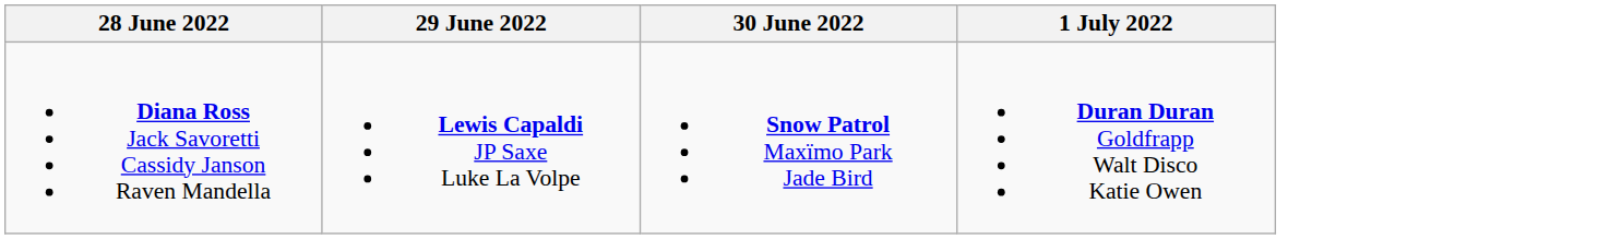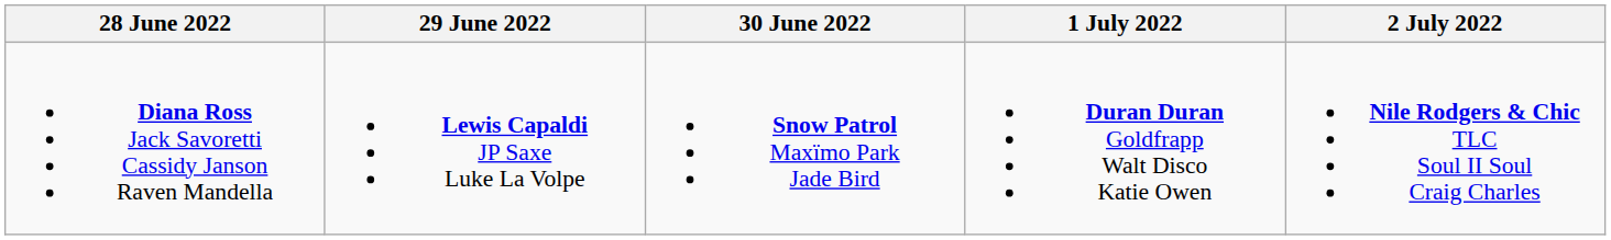 <table class="wikitable" style="text-align:center;">
 <tr>
 <th scope="col" style="width:13em;">28 June 2022</th>
 <th scope="col" style="width:13em;">29 June 2022</th>
 <th scope="col" style="width:13em;">30 June 2022</th>
 <th scope="col" style="width:13em;">1 July 2022</th>
+<th scope="col" style="width:13em;">2 July 2022</th>
 </tr>
 <tr>
 <td><br><ul><li><strong><a href='#'>Diana Ross</a></strong></li><li><a href='#'>Jack Savoretti</a></li><li><a href='#'>Cassidy Janson</a></li><li>Raven Mandella</li></ul></td>
 <td><br><ul><li><strong><a href='#'>Lewis Capaldi</a></strong></li><li><a href='#'>JP Saxe</a></li><li>Luke La Volpe</li></ul></td>
 <td><br><ul><li><strong><a href='#'>Snow Patrol</a></strong></li><li><a href='#'>Maxïmo Park</a></li><li><a href='#'>Jade Bird</a></li></ul></td>
 <td><br><ul><li><strong><a href='#'>Duran Duran</a></strong></li><li><a href='#'>Goldfrapp</a></li><li>Walt Disco</li><li>Katie Owen</li></ul></td>
+<td><br><ul><li><strong><a href='#'>Nile Rodgers & Chic</a></strong></li><li><a href='#'>TLC</a></li><li><a href='#'>Soul II Soul</a></li><li><a href='#'>Craig Charles</a></li></ul></td>
 </tr>
 </table>
